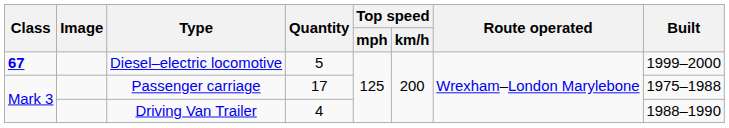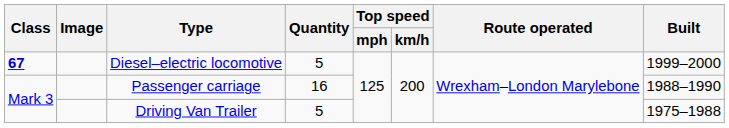 <table class="wikitable">
 <tr style="background:#f9f9f9;">
 <th rowspan="2">Class</th>
 <th rowspan="2">Image</th>
 <th rowspan="2">Type</th>
 <th rowspan="2">Quantity</th>
 <th colspan="2">Top speed</th>
 <th rowspan="2">Route operated</th>
 <th rowspan="2">Built</th>
 </tr>
 <tr style="background:#f9f9f9;">
 <th>mph</th>
 <th>km/h</th>
 </tr>
 <tr>
 <td><strong><a href='#'>67</a></strong></td>
 <td style="text-align:center;"></td>
 <td style="text-align:center;"><a href='#'>Diesel–electric locomotive</a></td>
 <td style="text-align:center;">5</td>
 <td rowspan="3" style="text-align:center;">125</td>
 <td rowspan="3" style="text-align:center;">200</td>
 <td rowspan="3"><a href='#'>Wrexham</a>–<a href='#'>London Marylebone</a></td>
 <td style="text-align:center;">1999–2000</td>
 </tr>
 <tr>
 <td rowspan="2"><a href='#'>Mark 3</a></td>
 <td style="text-align:center;"></td>
 <td style="text-align:center;"><a href='#'>Passenger carriage</a></td>
-<td style="text-align:center;">17</td>
-<td style="text-align:center;">1975–1988</td>
+<td style="text-align:center;">16</td>
+<td style="text-align:center;">1988–1990</td>
 </tr>
 <tr>
 <td style="text-align:center;"></td>
 <td style="text-align:center;"><a href='#'>Driving Van Trailer</a></td>
-<td style="text-align:center;">4</td>
-<td style="text-align:center;">1988–1990</td>
+<td style="text-align:center;">5</td>
+<td style="text-align:center;">1975–1988</td>
 </tr>
 </table>
